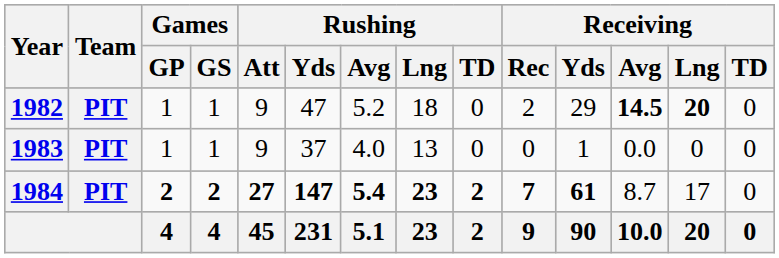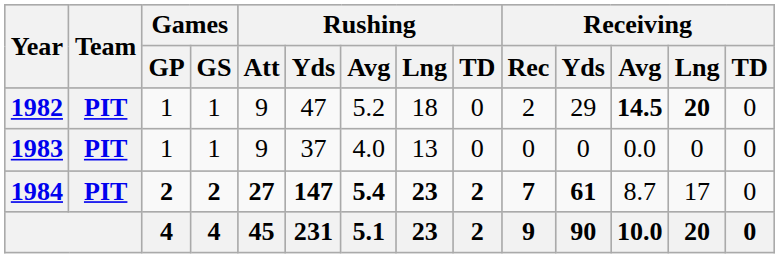 <table class="wikitable" style="text-align:center;">
 <tr>
 <th rowspan="2">Year</th>
 <th rowspan="2">Team</th>
 <th colspan="2">Games</th>
 <th colspan="5">Rushing</th>
 <th colspan="5">Receiving</th>
 </tr>
 <tr>
 <th>GP</th>
 <th>GS</th>
 <th>Att</th>
 <th>Yds</th>
 <th>Avg</th>
 <th>Lng</th>
 <th>TD</th>
 <th>Rec</th>
 <th>Yds</th>
 <th>Avg</th>
 <th>Lng</th>
 <th>TD</th>
 </tr>
 <tr>
 <th><a href='#'>1982</a></th>
 <th><a href='#'>PIT</a></th>
 <td>1</td>
 <td>1</td>
 <td>9</td>
 <td>47</td>
 <td>5.2</td>
 <td>18</td>
 <td>0</td>
 <td>2</td>
 <td>29</td>
 <td><strong>14.5</strong></td>
 <td><strong>20</strong></td>
 <td>0</td>
 </tr>
 <tr>
 <th><a href='#'>1983</a></th>
 <th><a href='#'>PIT</a></th>
 <td>1</td>
 <td>1</td>
 <td>9</td>
 <td>37</td>
 <td>4.0</td>
 <td>13</td>
 <td>0</td>
 <td>0</td>
-<td>1</td>
+<td>0</td>
 <td>0.0</td>
 <td>0</td>
 <td>0</td>
 </tr>
 <tr>
 <th><a href='#'>1984</a></th>
 <th><a href='#'>PIT</a></th>
 <td><strong>2</strong></td>
 <td><strong>2</strong></td>
 <td><strong>27</strong></td>
 <td><strong>147</strong></td>
 <td><strong>5.4</strong></td>
 <td><strong>23</strong></td>
 <td><strong>2</strong></td>
 <td><strong>7</strong></td>
 <td><strong>61</strong></td>
 <td>8.7</td>
 <td>17</td>
 <td>0</td>
 </tr>
 <tr>
 <th colspan="2"></th>
 <th>4</th>
 <th>4</th>
 <th>45</th>
 <th>231</th>
 <th>5.1</th>
 <th>23</th>
 <th>2</th>
 <th>9</th>
 <th>90</th>
 <th>10.0</th>
 <th>20</th>
 <th>0</th>
 </tr>
 </table>
